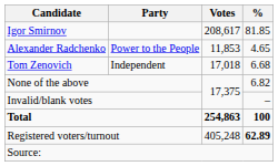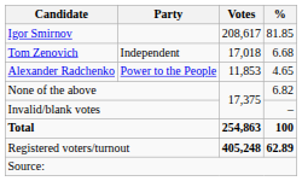 <table class=wikitable style=text-align:right>
 <tr>
 <th>Candidate</th>
 <th>Party</th>
 <th>Votes</th>
 <th>%</th>
 </tr>
 <tr>
 <td align=left><a href='#'>Igor Smirnov</a></td>
 <td></td>
 <td>208,617</td>
 <td>81.85</td>
 </tr>
 <tr>
+<td align=left><a href='#'>Tom Zenovich</a></td>
+<td align=left>Independent</td>
+<td>17,018</td>
+<td>6.68</td>
+</tr>
+<tr>
 <td align=left><a href='#'>Alexander Radchenko</a></td>
 <td align=left><a href='#'>Power to the People</a></td>
 <td>11,853</td>
 <td>4.65</td>
-</tr>
-<tr>
-<td align=left><a href='#'>Tom Zenovich</a></td>
-<td align=left>Independent</td>
-<td>17,018</td>
-<td>6.68</td>
 </tr>
 <tr>
 <td align=left colspan=2>None of the above</td>
 <td rowspan=2>17,375</td>
 <td>6.82</td>
 </tr>
 <tr>
 <td align=left colspan=2>Invalid/blank votes</td>
 <td>–</td>
 </tr>
 <tr>
 <td align=left colspan=2><strong>Total</strong></td>
 <td><strong>254,863</strong></td>
 <td><strong>100</strong></td>
 </tr>
 <tr>
 <td align=left colspan=2>Registered voters/turnout</td>
-<td>405,248</td>
+<td><strong>405,248</strong></td>
 <td><strong>62.89</strong></td>
 </tr>
 <tr>
 <td align=left colspan=4>Source: </td>
 </tr>
 </table>
